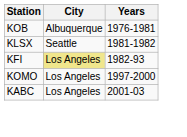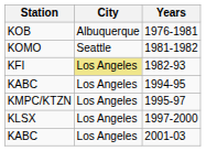 <table class="wikitable">
 <tr>
 <th>Station</th>
 <th>City</th>
 <th>Years</th>
 </tr>
 <tr>
 <td>KOB</td>
 <td>Albuquerque</td>
 <td>1976-1981</td>
 </tr>
 <tr>
-<td>KLSX</td>
+<td>KOMO</td>
 <td>Seattle</td>
 <td>1981-1982</td>
 </tr>
 <tr>
 <td>KFI</td>
 <td style="background: khaki;">Los Angeles</td>
 <td>1982-93</td>
 </tr>
 <tr>
-<td>KOMO</td>
+<td>KABC</td>
+<td>Los Angeles</td>
+<td>1994-95</td>
+</tr>
+<tr>
+<td>KMPC/KTZN</td>
+<td>Los Angeles</td>
+<td>1995-97</td>
+</tr>
+<tr>
+<td>KLSX</td>
 <td>Los Angeles</td>
 <td>1997-2000</td>
 </tr>
 <tr>
 <td>KABC</td>
 <td>Los Angeles</td>
 <td>2001-03</td>
 </tr>
 </table>
